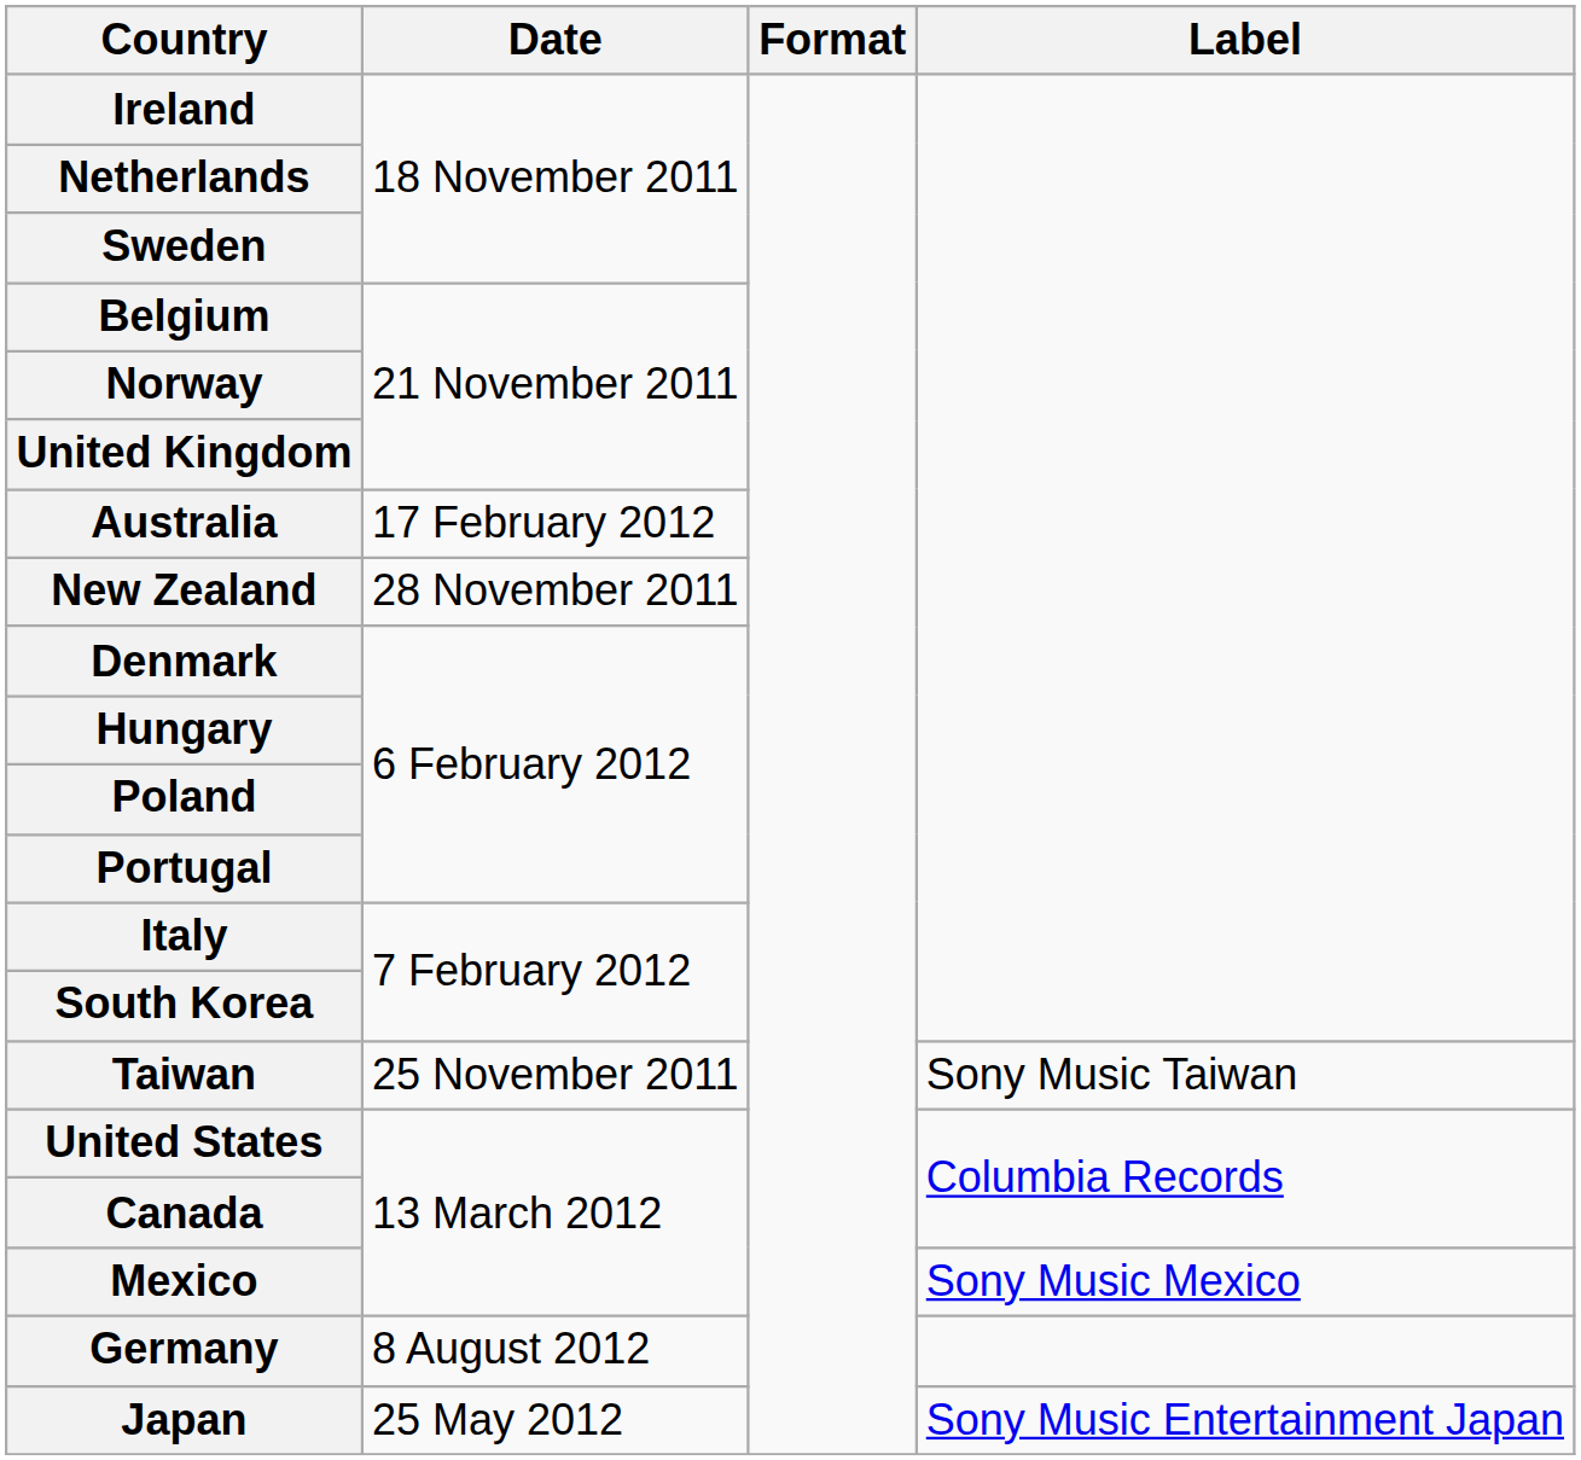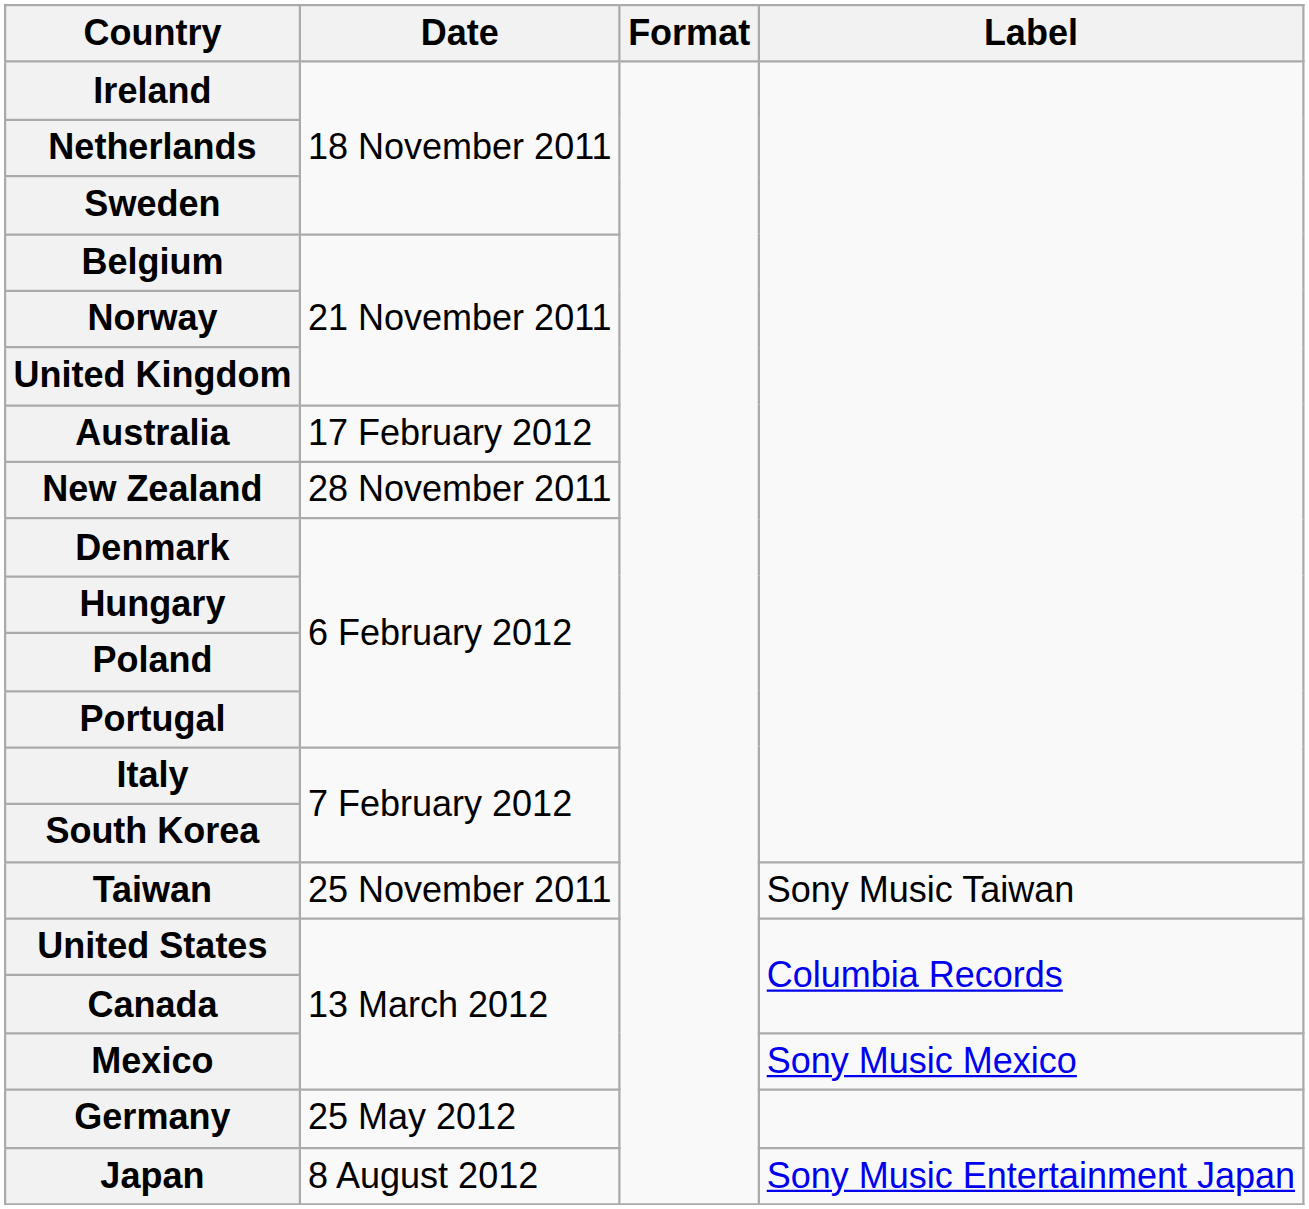 <table class="wikitable plainrowheaders">
 <tr>
 <th scope="col">Country</th>
 <th scope="col">Date</th>
 <th scope="col">Format</th>
 <th scope="col">Label</th>
 </tr>
 <tr>
 <th scope="row">Ireland</th>
 <td rowspan="3">18 November 2011</td>
 <td rowspan="20"></td>
 <td rowspan="14"></td>
 </tr>
 <tr>
 <th scope="row">Netherlands</th>
 </tr>
 <tr>
 <th scope="row">Sweden</th>
 </tr>
 <tr>
 <th scope="row">Belgium</th>
 <td rowspan="3">21 November 2011</td>
 </tr>
 <tr>
 <th scope="row">Norway</th>
 </tr>
 <tr>
 <th scope="row">United Kingdom</th>
 </tr>
 <tr>
 <th scope="row">Australia</th>
 <td>17 February 2012</td>
 </tr>
 <tr>
 <th scope="row">New Zealand</th>
 <td>28 November 2011</td>
 </tr>
 <tr>
 <th scope="row">Denmark</th>
 <td rowspan="4">6 February 2012</td>
 </tr>
 <tr>
 <th scope="row">Hungary</th>
 </tr>
 <tr>
 <th scope="row">Poland</th>
 </tr>
 <tr>
 <th scope="row">Portugal</th>
 </tr>
 <tr>
 <th scope="row">Italy</th>
 <td rowspan="2">7 February 2012</td>
 </tr>
 <tr>
 <th scope="row">South Korea</th>
 </tr>
 <tr>
 <th scope="row">Taiwan</th>
 <td>25 November 2011</td>
 <td>Sony Music Taiwan</td>
 </tr>
 <tr>
 <th scope="row">United States</th>
 <td rowspan="3">13 March 2012</td>
 <td rowspan="2"><a href='#'>Columbia Records</a></td>
 </tr>
 <tr>
 <th scope="row">Canada</th>
 </tr>
 <tr>
 <th scope="row">Mexico</th>
 <td><a href='#'>Sony Music Mexico</a></td>
 </tr>
 <tr>
 <th scope="row">Germany</th>
-<td>8 August 2012</td>
+<td>25 May 2012</td>
 <td></td>
 </tr>
 <tr>
 <th scope="row">Japan</th>
-<td>25 May 2012</td>
+<td>8 August 2012</td>
 <td><a href='#'>Sony Music Entertainment Japan</a></td>
 </tr>
 </table>
